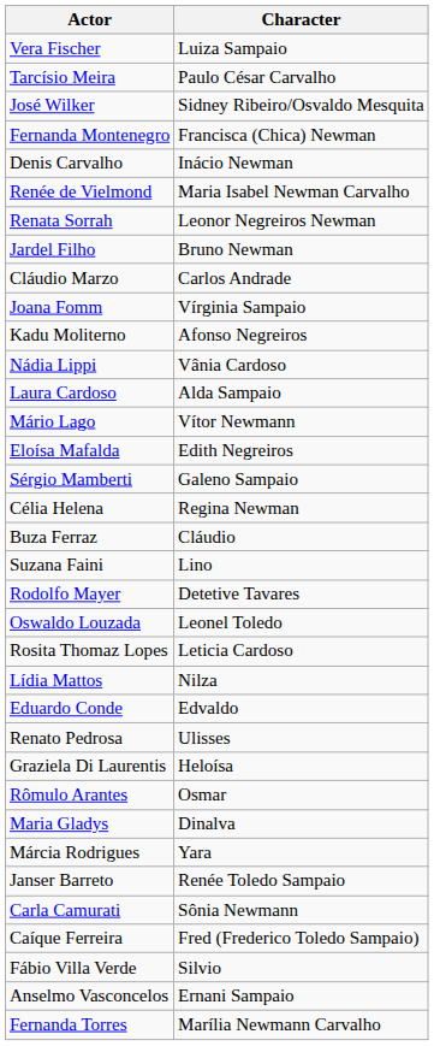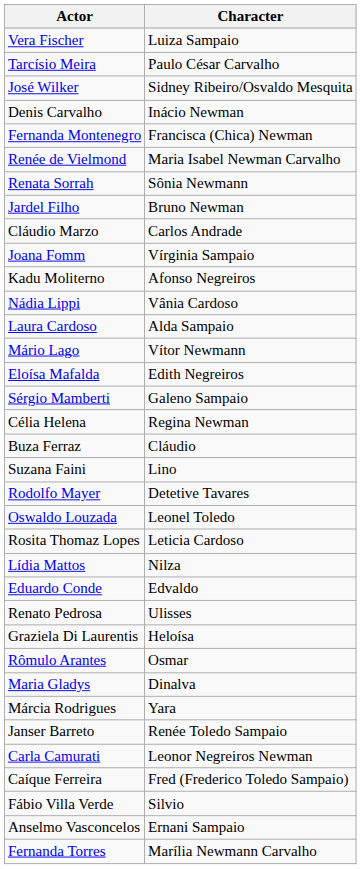 <table class="wikitable sortable">
 <tr style="background:#ccc;">
 <th>Actor</th>
 <th>Character</th>
 </tr>
 <tr>
 <td><a href='#'>Vera Fischer</a></td>
 <td>Luiza Sampaio</td>
 </tr>
 <tr>
 <td><a href='#'>Tarcísio Meira</a></td>
 <td>Paulo César Carvalho</td>
 </tr>
 <tr>
 <td><a href='#'>José Wilker</a></td>
 <td>Sidney Ribeiro/Osvaldo Mesquita</td>
 </tr>
 <tr>
+<td>Denis Carvalho</td>
+<td>Inácio Newman</td>
+</tr>
+<tr>
 <td><a href='#'>Fernanda Montenegro</a></td>
 <td>Francisca (Chica) Newman</td>
-</tr>
-<tr>
-<td>Denis Carvalho</td>
-<td>Inácio Newman</td>
 </tr>
 <tr>
 <td><a href='#'>Renée de Vielmond</a></td>
 <td>Maria Isabel Newman Carvalho</td>
 </tr>
 <tr>
 <td><a href='#'>Renata Sorrah</a></td>
-<td>Leonor Negreiros Newman</td>
+<td>Sônia Newmann</td>
 </tr>
 <tr>
 <td><a href='#'>Jardel Filho</a></td>
 <td>Bruno Newman</td>
 </tr>
 <tr>
 <td>Cláudio Marzo</td>
 <td>Carlos Andrade</td>
 </tr>
 <tr>
 <td><a href='#'>Joana Fomm</a></td>
 <td>Vírginia Sampaio</td>
 </tr>
 <tr>
 <td>Kadu Moliterno</td>
 <td>Afonso Negreiros</td>
 </tr>
 <tr>
 <td><a href='#'>Nádia Lippi</a></td>
 <td>Vânia Cardoso</td>
 </tr>
 <tr>
 <td><a href='#'>Laura Cardoso</a></td>
 <td>Alda Sampaio</td>
 </tr>
 <tr>
 <td><a href='#'>Mário Lago</a></td>
 <td>Vítor Newmann</td>
 </tr>
 <tr>
 <td><a href='#'>Eloísa Mafalda</a></td>
 <td>Edith Negreiros</td>
 </tr>
 <tr>
 <td><a href='#'>Sérgio Mamberti</a></td>
 <td>Galeno Sampaio</td>
 </tr>
 <tr>
 <td>Célia Helena</td>
 <td>Regina Newman</td>
 </tr>
 <tr>
 <td>Buza Ferraz</td>
 <td>Cláudio</td>
 </tr>
 <tr>
 <td>Suzana Faini</td>
 <td>Lino</td>
 </tr>
 <tr>
 <td><a href='#'>Rodolfo Mayer</a></td>
 <td>Detetive Tavares</td>
 </tr>
 <tr>
 <td><a href='#'>Oswaldo Louzada</a></td>
 <td>Leonel Toledo</td>
 </tr>
 <tr>
 <td>Rosita Thomaz Lopes</td>
 <td>Leticia Cardoso</td>
 </tr>
 <tr>
 <td><a href='#'>Lídia Mattos</a></td>
 <td>Nilza</td>
 </tr>
 <tr>
 <td><a href='#'>Eduardo Conde</a></td>
 <td>Edvaldo</td>
 </tr>
 <tr>
 <td>Renato Pedrosa</td>
 <td>Ulisses</td>
 </tr>
 <tr>
 <td>Graziela Di Laurentis</td>
 <td>Heloísa</td>
 </tr>
 <tr>
 <td><a href='#'>Rômulo Arantes</a></td>
 <td>Osmar</td>
 </tr>
 <tr>
 <td><a href='#'>Maria Gladys</a></td>
 <td>Dinalva</td>
 </tr>
 <tr>
 <td>Márcia Rodrigues</td>
 <td>Yara</td>
 </tr>
 <tr>
 <td>Janser Barreto</td>
 <td>Renée Toledo Sampaio</td>
 </tr>
 <tr>
 <td><a href='#'>Carla Camurati</a></td>
-<td>Sônia Newmann</td>
+<td>Leonor Negreiros Newman</td>
 </tr>
 <tr>
 <td>Caíque Ferreira</td>
 <td>Fred (Frederico Toledo Sampaio)</td>
 </tr>
 <tr>
 <td>Fábio Villa Verde</td>
 <td>Silvio</td>
 </tr>
 <tr>
 <td>Anselmo Vasconcelos</td>
 <td>Ernani Sampaio</td>
 </tr>
 <tr>
 <td><a href='#'>Fernanda Torres</a></td>
 <td>Marília Newmann Carvalho</td>
 </tr>
 </table>
